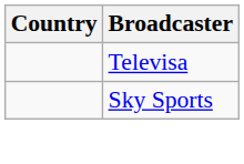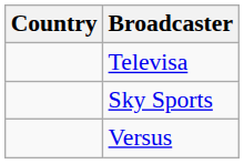 <table class="wikitable">
 <tr>
 <th align=center>Country</th>
 <th align=center>Broadcaster</th>
 </tr>
 <tr>
 <td></td>
 <td><a href='#'>Televisa</a></td>
 </tr>
 <tr>
 <td></td>
 <td><a href='#'>Sky Sports</a></td>
 </tr>
+<tr>
+<td></td>
+<td><a href='#'>Versus</a></td>
+</tr>
 </table>
